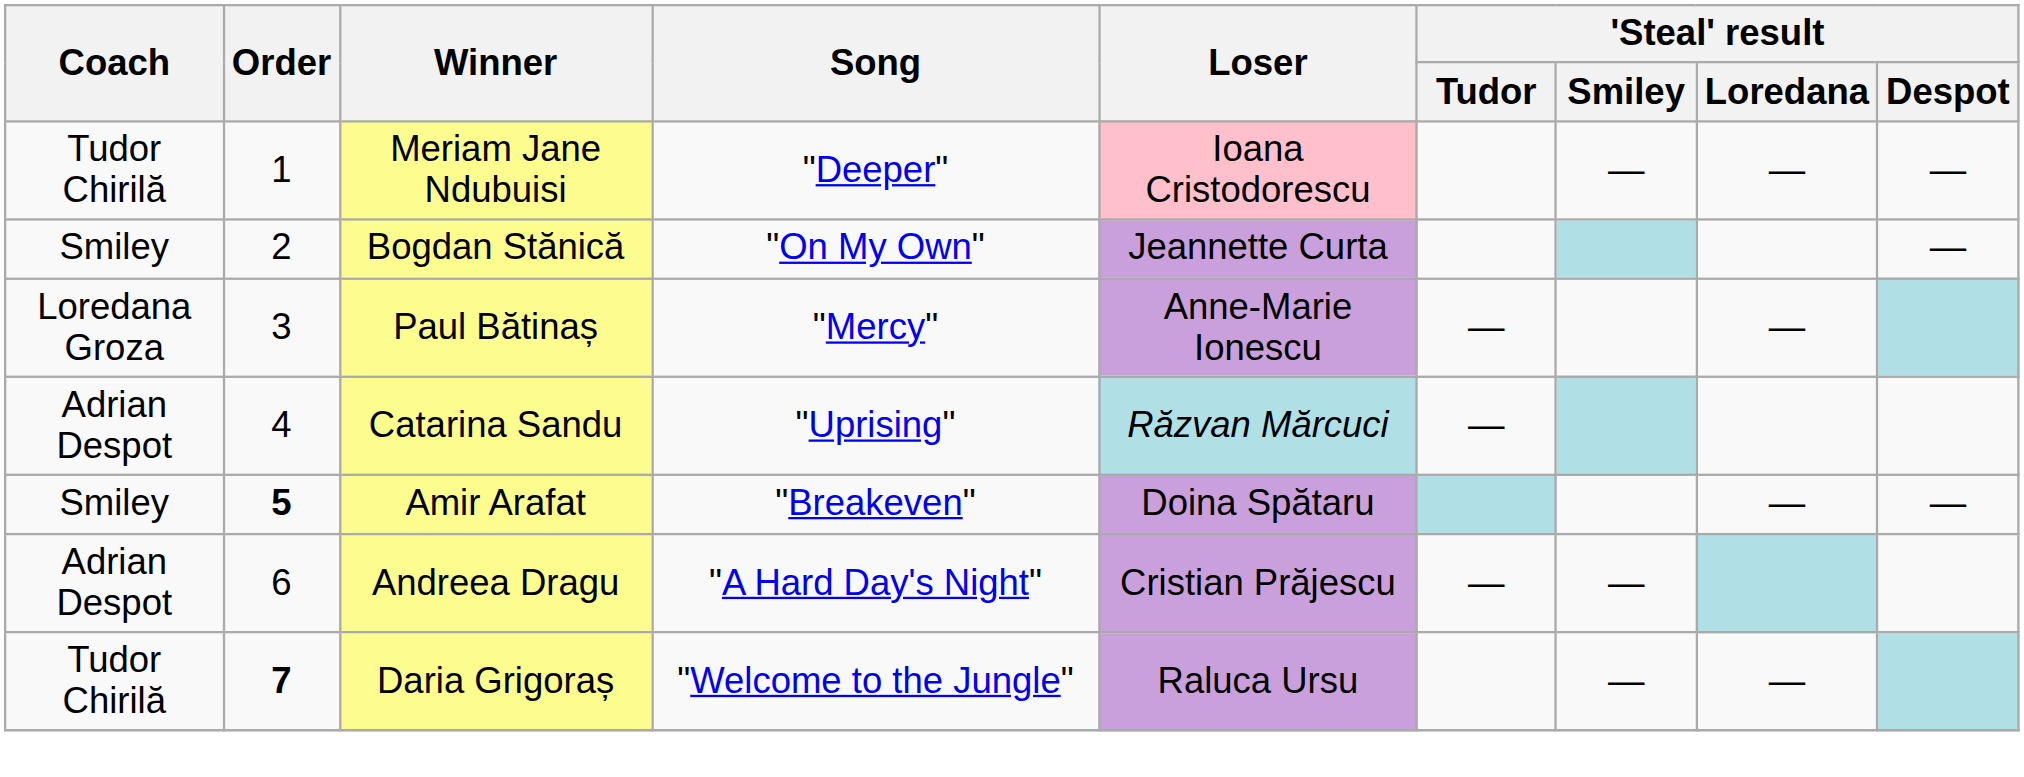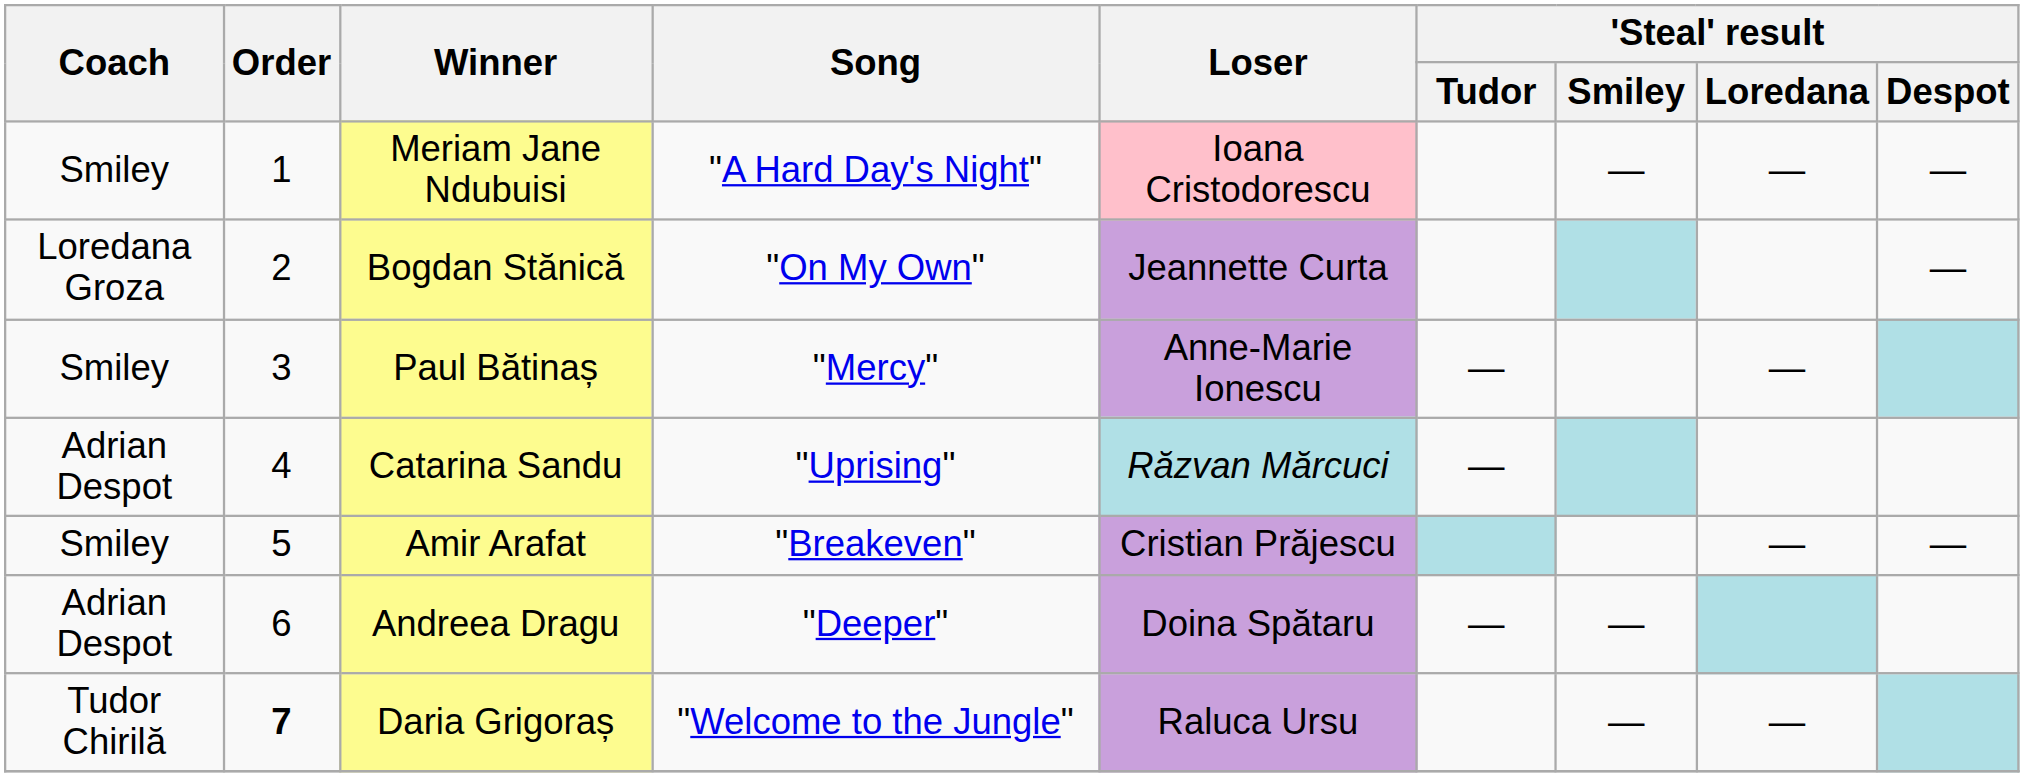 <table class="wikitable" style="text-align: center; width:100%;">
 <tr>
 <th rowspan="2" style="width:11%;">Coach</th>
 <th rowspan="2" style="width:05%;">Order</th>
 <th rowspan="2" style="width:16%;">Winner</th>
 <th rowspan="2" style="width:23%;">Song</th>
 <th rowspan="2" style="width:16%;">Loser</th>
 <th colspan="4" style="width:28%;">'Steal' result</th>
 </tr>
 <tr>
 <th style="width:07%;">Tudor</th>
 <th style="width:07%;">Smiley</th>
 <th style="width:07%;">Loredana</th>
 <th style="width:07%;">Despot</th>
 </tr>
 <tr>
-<td>Tudor Chirilă</td>
+<td>Smiley</td>
 <td>1</td>
 <td bgcolor="#fdfc8f">Meriam Jane Ndubuisi</td>
-<td>"<a href='#'>Deeper</a>"</td>
+<td>"<a href='#'>A Hard Day's Night</a>"</td>
 <td bgcolor="pink">Ioana Cristodorescu</td>
 <td></td>
 <td>—</td>
 <td>—</td>
 <td>—</td>
 </tr>
 <tr>
-<td>Smiley</td>
+<td>Loredana Groza</td>
 <td>2</td>
 <td bgcolor="#fdfc8f">Bogdan Stănică</td>
 <td>"<a href='#'>On My Own</a>"</td>
 <td bgcolor="#C9A0DC">Jeannette Curta</td>
 <td><strong></strong></td>
 <td bgcolor="#b0e0e6"><strong></strong></td>
 <td></td>
 <td>—</td>
 </tr>
 <tr>
-<td>Loredana Groza</td>
+<td>Smiley</td>
 <td>3</td>
 <td bgcolor="#fdfc8f">Paul Bătinaș</td>
 <td>"<a href='#'>Mercy</a>"</td>
 <td bgcolor="#C9A0DC">Anne-Marie Ionescu</td>
 <td>—</td>
 <td></td>
 <td>—</td>
 <td bgcolor="#b0e0e6"><strong></strong></td>
 </tr>
 <tr>
 <td>Adrian Despot</td>
 <td>4</td>
 <td bgcolor="#fdfc8f">Catarina Sandu</td>
 <td>"<a href='#'>Uprising</a>"</td>
 <td bgcolor="#b0e0e6"><em>Răzvan Mărcuci</em></td>
 <td>—</td>
 <td bgcolor="#b0e0e6"><strong></strong></td>
 <td><strong></strong></td>
 <td></td>
 </tr>
 <tr>
 <td>Smiley</td>
-<td><strong>5</strong></td>
+<td>5</td>
 <td bgcolor="#fdfc8f">Amir Arafat</td>
 <td>"<a href='#'>Breakeven</a>"</td>
-<td bgcolor="#C9A0DC">Doina Spătaru</td>
+<td bgcolor="#C9A0DC">Cristian Prăjescu</td>
 <td bgcolor="#b0e0e6"><strong></strong></td>
 <td></td>
 <td>—</td>
 <td>—</td>
 </tr>
 <tr>
 <td>Adrian Despot</td>
 <td>6</td>
 <td bgcolor="#fdfc8f">Andreea Dragu</td>
-<td>"<a href='#'>A Hard Day's Night</a>"</td>
-<td bgcolor="#C9A0DC">Cristian Prăjescu</td>
+<td>"<a href='#'>Deeper</a>"</td>
+<td bgcolor="#C9A0DC">Doina Spătaru</td>
 <td>—</td>
 <td>—</td>
 <td bgcolor="#b0e0e6"><strong></strong></td>
 <td></td>
 </tr>
 <tr>
 <td>Tudor Chirilă</td>
 <td><strong>7</strong></td>
 <td bgcolor="#fdfc8f">Daria Grigoraș</td>
 <td>"<a href='#'>Welcome to the Jungle</a>"</td>
 <td bgcolor="#C9A0DC">Raluca Ursu</td>
 <td></td>
 <td>—</td>
 <td>—</td>
 <td bgcolor="#b0e0e6"><strong></strong></td>
 </tr>
 <tr>
 </tr>
 </table>
